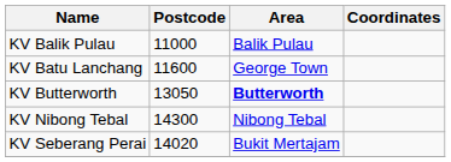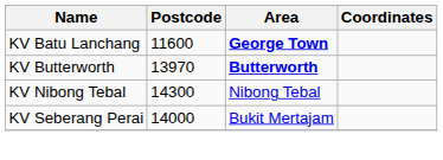 <table class="wikitable sortable">
 <tr>
 <th>Name</th>
 <th>Postcode</th>
 <th>Area</th>
 <th>Coordinates</th>
 </tr>
 <tr>
-<td>KV Balik Pulau</td>
-<td>11000</td>
-<td><a href='#'>Balik Pulau</a></td>
-<td></td>
-</tr>
-<tr>
 <td>KV Batu Lanchang</td>
 <td>11600</td>
-<td><a href='#'>George Town</a></td>
+<td><strong><a href='#'>George Town</a></strong></td>
 <td></td>
 </tr>
 <tr>
 <td>KV Butterworth</td>
-<td>13050</td>
+<td>13970</td>
 <td><strong><a href='#'>Butterworth</a></strong></td>
 <td></td>
 </tr>
 <tr>
 <td>KV Nibong Tebal</td>
 <td>14300</td>
 <td><a href='#'>Nibong Tebal</a></td>
 <td></td>
 </tr>
 <tr>
 <td>KV Seberang Perai</td>
-<td>14020</td>
+<td>14000</td>
 <td><a href='#'>Bukit Mertajam</a></td>
 <td></td>
 </tr>
 <tr>
 </tr>
 </table>
